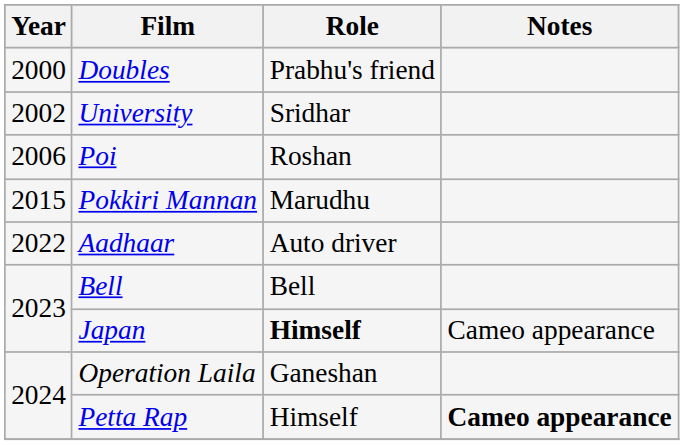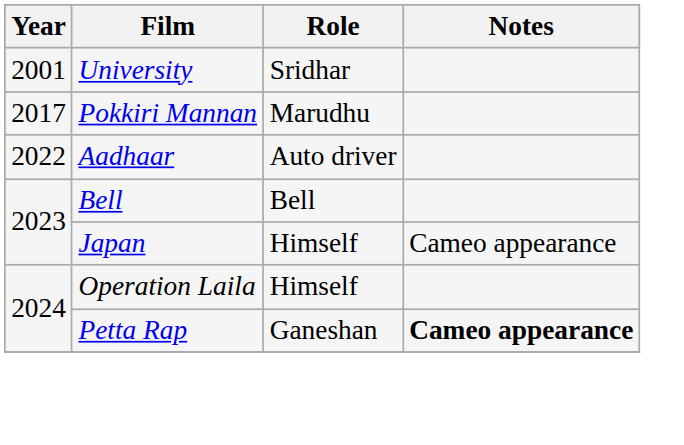 <table class="wikitable sortable" style="background:#f5f5f5;">
 <tr style="background:#B0C4DE;">
 <th>Year</th>
 <th>Film</th>
 <th>Role</th>
 <th>Notes</th>
 </tr>
 <tr>
-<td>2000</td>
-<td><em><a href='#'>Doubles</a></em></td>
-<td>Prabhu's friend</td>
-<td></td>
-</tr>
-<tr>
-<td>2002</td>
+<td>2001</td>
 <td><em><a href='#'>University</a></em></td>
 <td>Sridhar</td>
 <td></td>
 </tr>
 <tr>
-<td>2006</td>
-<td><em><a href='#'>Poi</a></em></td>
-<td>Roshan</td>
-<td></td>
-</tr>
-<tr>
-<td>2015</td>
+<td>2017</td>
 <td><em><a href='#'>Pokkiri Mannan</a></em></td>
 <td>Marudhu</td>
 <td></td>
 </tr>
 <tr>
 <td>2022</td>
 <td><em><a href='#'>Aadhaar</a></em></td>
 <td>Auto driver</td>
 <td></td>
 </tr>
 <tr>
 <td rowspan="2">2023</td>
 <td><em><a href='#'>Bell</a></em></td>
 <td>Bell</td>
 <td></td>
 </tr>
 <tr>
 <td><em><a href='#'>Japan</a></em></td>
-<td><strong>Himself</strong></td>
+<td>Himself</td>
 <td>Cameo appearance</td>
 </tr>
 <tr>
 <td rowspan="2">2024</td>
 <td><em>Operation Laila</em></td>
-<td>Ganeshan</td>
+<td>Himself</td>
 <td></td>
 </tr>
 <tr>
 <td><em><a href='#'>Petta Rap</a></em></td>
-<td>Himself</td>
+<td>Ganeshan</td>
 <td><strong>Cameo appearance</strong></td>
 </tr>
 <tr>
 </tr>
 </table>
